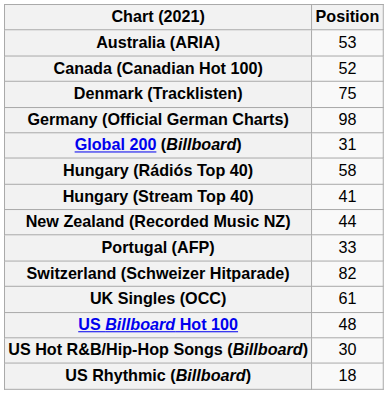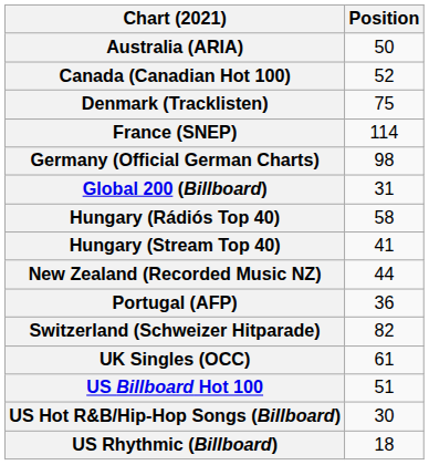 <table class="wikitable sortable plainrowheaders" style="text-align:center">
 <tr>
 <th scope="col">Chart (2021)</th>
 <th scope="col">Position</th>
 </tr>
 <tr>
 <th scope="row">Australia (ARIA)</th>
-<td>53</td>
+<td>50</td>
 </tr>
 <tr>
 <th scope="row">Canada (Canadian Hot 100)</th>
 <td>52</td>
 </tr>
 <tr>
 <th scope="row">Denmark (Tracklisten)</th>
 <td>75</td>
+</tr>
+<tr>
+<th scope="row">France (SNEP)</th>
+<td>114</td>
 </tr>
 <tr>
 <th scope="row">Germany (Official German Charts)</th>
 <td>98</td>
 </tr>
 <tr>
 <th scope="row"><a href='#'>Global 200</a> (<em>Billboard</em>)</th>
 <td>31</td>
 </tr>
 <tr>
 <th scope="row">Hungary (Rádiós Top 40)</th>
 <td>58</td>
 </tr>
 <tr>
 <th scope="row">Hungary (Stream Top 40)</th>
 <td>41</td>
 </tr>
 <tr>
 <th scope="row">New Zealand (Recorded Music NZ)</th>
 <td>44</td>
 </tr>
 <tr>
 <th scope="row">Portugal (AFP)</th>
-<td>33</td>
+<td>36</td>
 </tr>
 <tr>
 <th scope="row">Switzerland (Schweizer Hitparade)</th>
 <td>82</td>
 </tr>
 <tr>
 <th scope="row">UK Singles (OCC)</th>
 <td>61</td>
 </tr>
 <tr>
 <th scope="row"><a href='#'>US <em>Billboard</em> Hot 100</a></th>
-<td>48</td>
+<td>51</td>
 </tr>
 <tr>
 <th scope="row">US Hot R&B/Hip-Hop Songs (<em>Billboard</em>)</th>
 <td>30</td>
 </tr>
 <tr>
 <th scope="row">US Rhythmic (<em>Billboard</em>)</th>
 <td>18</td>
 </tr>
 </table>
